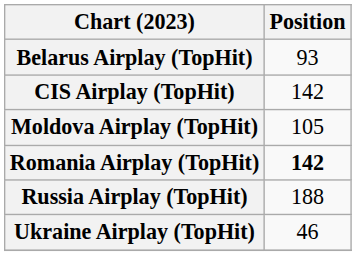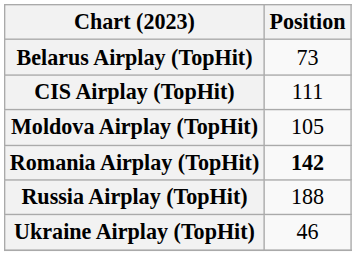 <table class="wikitable sortable plainrowheaders" style="text-align:center">
 <tr>
 <th scope="col">Chart (2023)</th>
 <th scope="col">Position</th>
 </tr>
 <tr>
 <th scope="row">Belarus Airplay (TopHit)<br></th>
-<td>93</td>
+<td>73</td>
 </tr>
 <tr>
 <th scope="row">CIS Airplay (TopHit)<br></th>
-<td>142</td>
+<td>111</td>
 </tr>
 <tr>
 <th scope="row">Moldova Airplay (TopHit)</th>
 <td>105</td>
 </tr>
 <tr>
 <th scope="row">Romania Airplay (TopHit)</th>
 <td><strong>142</strong></td>
 </tr>
 <tr>
 <th scope="row">Russia Airplay (TopHit)</th>
 <td>188</td>
 </tr>
 <tr>
 <th scope="row">Ukraine Airplay (TopHit)</th>
 <td>46</td>
 </tr>
 <tr>
 </tr>
 </table>
